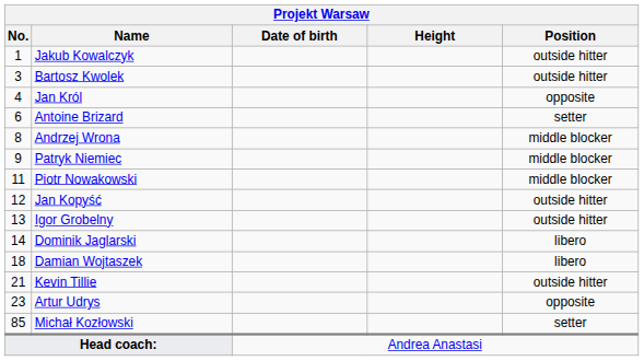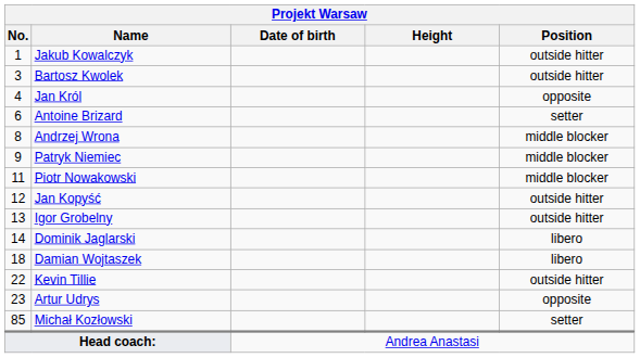 <table class="wikitable collapsible collapsed" style="font-size:100%; text-align:center">
 <tr>
 <th colspan=5 style="width:30em"><a href='#'>Projekt Warsaw</a></th>
 </tr>
 <tr>
 <th>No.</th>
 <th style="width:15em">Name</th>
 <th style="width:10em">Date of birth</th>
 <th style="width:10em">Height</th>
 <th style="width:10em">Position</th>
 </tr>
 <tr>
 <td>1</td>
 <td align=left> <a href='#'>Jakub Kowalczyk</a></td>
 <td align=right></td>
 <td></td>
 <td>outside hitter</td>
 </tr>
 <tr>
 <td>3</td>
 <td align=left> <a href='#'>Bartosz Kwolek</a></td>
 <td align=right></td>
 <td></td>
 <td>outside hitter</td>
 </tr>
 <tr>
 <td>4</td>
 <td align=left> <a href='#'>Jan Król</a></td>
 <td align=right></td>
 <td></td>
 <td>opposite</td>
 </tr>
 <tr>
 <td>6</td>
 <td align=left> <a href='#'>Antoine Brizard</a></td>
 <td align=right></td>
 <td></td>
 <td>setter</td>
 </tr>
 <tr>
 <td>8</td>
 <td align=left> <a href='#'>Andrzej Wrona</a></td>
 <td align=right></td>
 <td></td>
 <td>middle blocker</td>
 </tr>
 <tr>
 <td>9</td>
 <td align=left> <a href='#'>Patryk Niemiec</a></td>
 <td align=right></td>
 <td></td>
 <td>middle blocker</td>
 </tr>
 <tr>
 <td>11</td>
 <td align=left> <a href='#'>Piotr Nowakowski</a></td>
 <td align=right></td>
 <td></td>
 <td>middle blocker</td>
 </tr>
 <tr>
 <td>12</td>
 <td align=left> <a href='#'>Jan Kopyść</a></td>
 <td align=right></td>
 <td></td>
 <td>outside hitter</td>
 </tr>
 <tr>
 <td>13</td>
 <td align=left> <a href='#'>Igor Grobelny</a></td>
 <td align=right></td>
 <td></td>
 <td>outside hitter</td>
 </tr>
 <tr>
 <td>14</td>
 <td align=left> <a href='#'>Dominik Jaglarski</a></td>
 <td align=right></td>
 <td></td>
 <td>libero</td>
 </tr>
 <tr>
 <td>18</td>
 <td align=left> <a href='#'>Damian Wojtaszek</a></td>
 <td align=right></td>
 <td></td>
 <td>libero</td>
 </tr>
 <tr>
-<td>21</td>
+<td>22</td>
 <td align=left> <a href='#'>Kevin Tillie</a></td>
 <td align=right></td>
 <td></td>
 <td>outside hitter</td>
 </tr>
 <tr>
 <td>23</td>
 <td align=left> <a href='#'>Artur Udrys</a></td>
 <td align=right></td>
 <td></td>
 <td>opposite</td>
 </tr>
 <tr>
 <td>85</td>
 <td align=left> <a href='#'>Michał Kozłowski</a></td>
 <td align=right></td>
 <td></td>
 <td>setter</td>
 </tr>
 <tr style="border-top: 3px solid grey">
 <td colspan=2 style="background:#EAECF0"><strong>Head coach:</strong></td>
 <td colspan=3> <a href='#'>Andrea Anastasi</a></td>
 </tr>
 </table>
